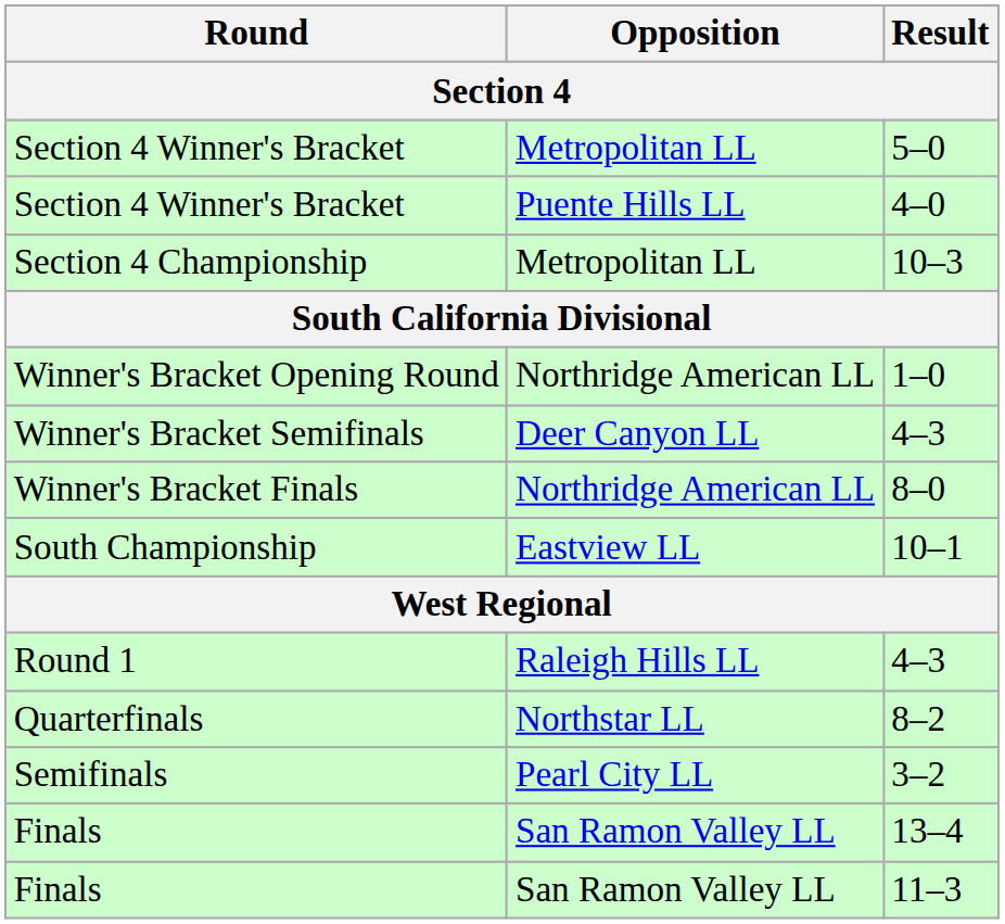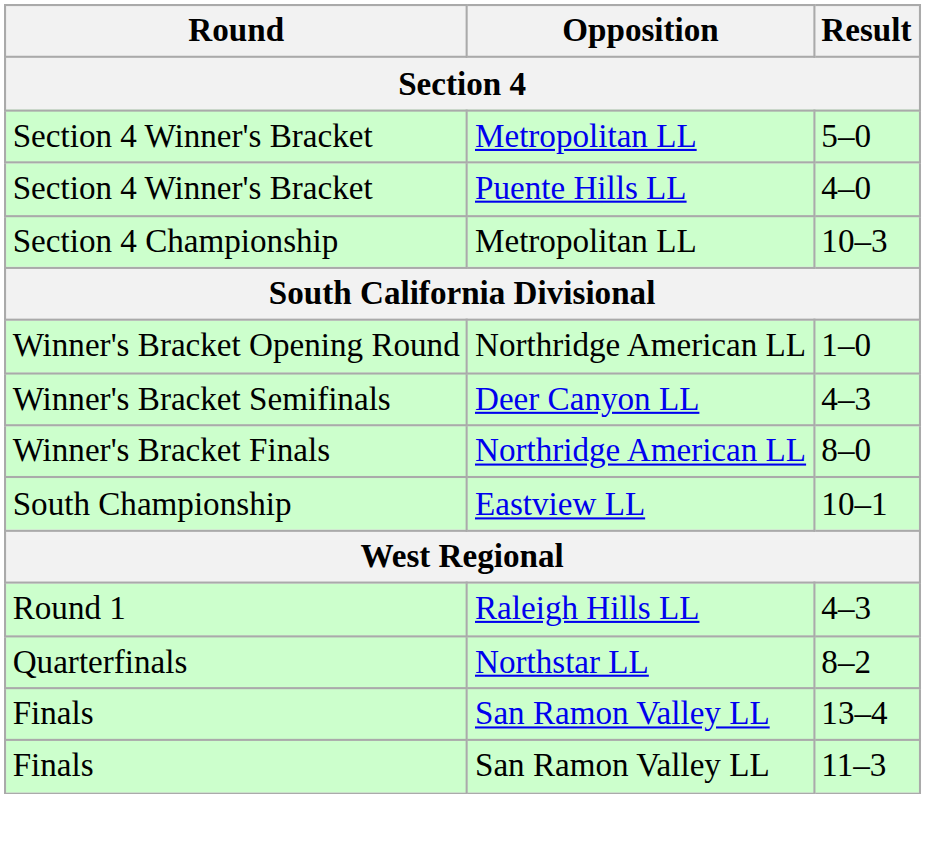 <table class="wikitable">
 <tr>
 <th>Round</th>
 <th>Opposition</th>
 <th>Result</th>
 </tr>
 <tr>
 <th colspan=3>Section 4</th>
 </tr>
 <tr style="background:#cfc;">
 <td>Section 4 Winner's Bracket</td>
 <td> <a href='#'>Metropolitan LL</a></td>
 <td>5–0</td>
 </tr>
 <tr style="background:#cfc;">
 <td>Section 4 Winner's Bracket</td>
 <td> <a href='#'>Puente Hills LL</a></td>
 <td>4–0</td>
 </tr>
 <tr style="background:#cfc;">
 <td>Section 4 Championship</td>
 <td> Metropolitan LL</td>
 <td>10–3</td>
 </tr>
 <tr>
 <th colspan=3>South California Divisional</th>
 </tr>
 <tr style="background:#cfc;">
 <td>Winner's Bracket Opening Round</td>
 <td> Northridge American LL</td>
 <td>1–0</td>
 </tr>
 <tr style="background:#cfc;">
 <td>Winner's Bracket Semifinals</td>
 <td> <a href='#'>Deer Canyon LL</a></td>
 <td>4–3</td>
 </tr>
 <tr style="background:#cfc;">
 <td>Winner's Bracket Finals</td>
 <td> <a href='#'>Northridge American LL</a></td>
 <td>8–0</td>
 </tr>
 <tr style="background:#cfc;">
 <td>South Championship</td>
 <td> <a href='#'>Eastview LL</a></td>
 <td>10–1</td>
 </tr>
 <tr>
 <th colspan=3>West Regional</th>
 </tr>
 <tr style="background:#cfc;">
 <td>Round 1</td>
 <td> <a href='#'>Raleigh Hills LL</a></td>
 <td>4–3</td>
 </tr>
 <tr style="background:#cfc;">
 <td>Quarterfinals</td>
 <td> <a href='#'>Northstar LL</a></td>
 <td>8–2</td>
 </tr>
 <tr style="background:#cfc;">
-<td>Semifinals</td>
-<td> <a href='#'>Pearl City LL</a></td>
-<td>3–2</td>
-</tr>
-<tr style="background:#cfc;">
 <td>Finals</td>
 <td> <a href='#'>San Ramon Valley LL</a></td>
 <td>13–4</td>
 </tr>
 <tr style="background:#cfc;">
 <td>Finals</td>
 <td> San Ramon Valley LL</td>
 <td>11–3</td>
 </tr>
 </table>
